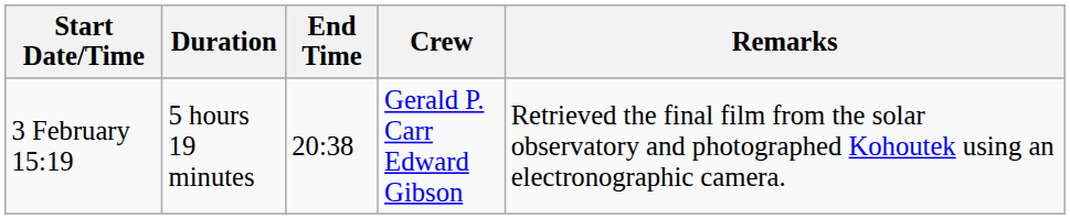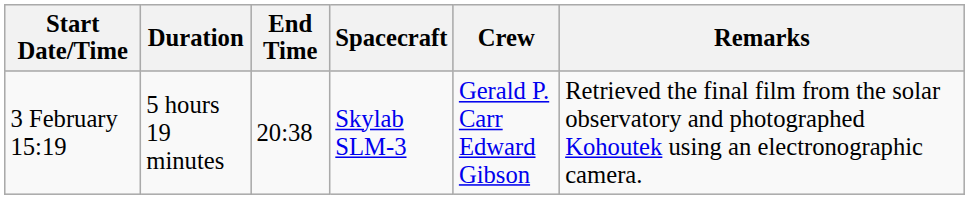 <table class="wikitable" width="100%">
 <tr>
 <th>Start Date/Time</th>
 <th>Duration</th>
 <th>End Time</th>
+<th>Spacecraft</th>
 <th>Crew</th>
 <th>Remarks</th>
 </tr>
 <tr>
 <td>3 February<br>15:19</td>
 <td>5 hours<br>19 minutes</td>
 <td>20:38</td>
+<td><a href='#'>Skylab</a><br><a href='#'>SLM-3</a></td>
 <td><a href='#'>Gerald P. Carr</a><br><a href='#'>Edward Gibson</a></td>
 <td>Retrieved the final film from the solar observatory and photographed <a href='#'>Kohoutek</a> using an electronographic camera.</td>
 </tr>
 </table>
